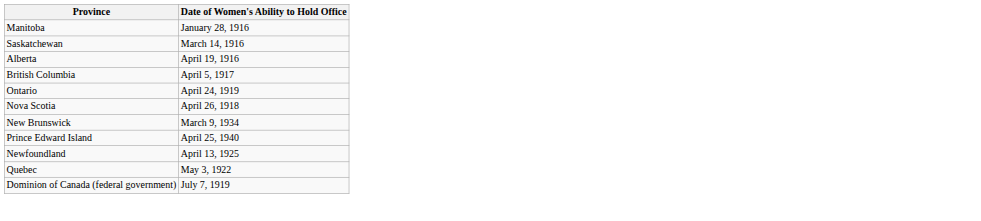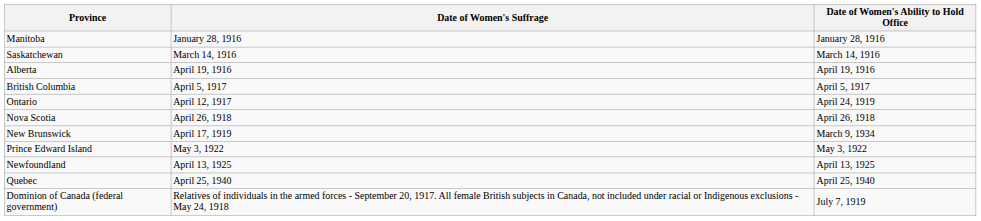 <table class="wikitable">
 <tr>
 <th scope="col">Province</th>
+<th scope="col">Date of Women's Suffrage</th>
 <th scope="col">Date of Women's Ability to Hold Office</th>
 </tr>
 <tr>
 <td>Manitoba</td>
 <td>January 28, 1916</td>
+<td>January 28, 1916</td>
 </tr>
 <tr>
 <td>Saskatchewan</td>
+<td>March 14, 1916</td>
 <td>March 14, 1916</td>
 </tr>
 <tr>
 <td>Alberta</td>
 <td>April 19, 1916</td>
+<td>April 19, 1916</td>
 </tr>
 <tr>
 <td>British Columbia</td>
 <td>April 5, 1917</td>
+<td>April 5, 1917</td>
 </tr>
 <tr>
 <td>Ontario</td>
+<td>April 12, 1917</td>
 <td>April 24, 1919</td>
 </tr>
 <tr>
 <td>Nova Scotia</td>
 <td>April 26, 1918</td>
+<td>April 26, 1918</td>
 </tr>
 <tr>
 <td>New Brunswick</td>
+<td>April 17, 1919</td>
 <td>March 9, 1934</td>
 </tr>
 <tr>
 <td>Prince Edward Island</td>
-<td>April 25, 1940</td>
+<td>May 3, 1922</td>
+<td>May 3, 1922</td>
 </tr>
 <tr>
 <td>Newfoundland</td>
 <td>April 13, 1925</td>
+<td>April 13, 1925</td>
 </tr>
 <tr>
 <td>Quebec</td>
-<td>May 3, 1922</td>
+<td>April 25, 1940</td>
+<td>April 25, 1940</td>
 </tr>
 <tr>
 <td>Dominion of Canada (federal government)</td>
+<td>Relatives of individuals in the armed forces - September 20, 1917. All female British subjects in Canada, not included under racial or Indigenous exclusions - May 24, 1918</td>
 <td>July 7, 1919</td>
 </tr>
 </table>
